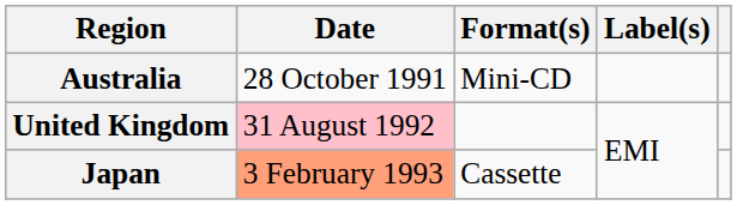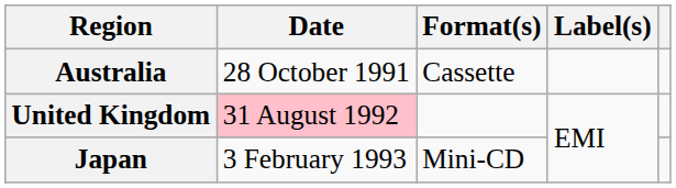 <table class="wikitable plainrowheaders">
 <tr>
 <th scope="col">Region</th>
 <th scope="col">Date</th>
 <th scope="col">Format(s)</th>
 <th scope="col">Label(s)</th>
 <th scope="col"></th>
 </tr>
 <tr>
 <th scope="row">Australia</th>
 <td>28 October 1991</td>
-<td>Mini-CD</td>
+<td>Cassette</td>
 <td></td>
 <td></td>
 </tr>
 <tr>
 <th scope="row">United Kingdom</th>
 <td style="background: pink;">31 August 1992</td>
 <td></td>
 <td rowspan="2">EMI</td>
 <td></td>
 </tr>
 <tr>
 <th scope="row">Japan</th>
-<td style="background: lightsalmon;">3 February 1993</td>
-<td>Cassette</td>
+<td>3 February 1993</td>
+<td>Mini-CD</td>
 <td></td>
 </tr>
 </table>
